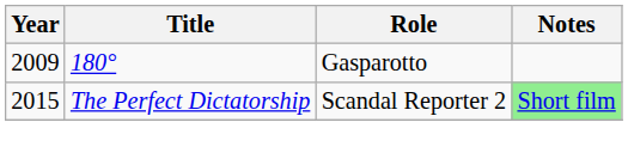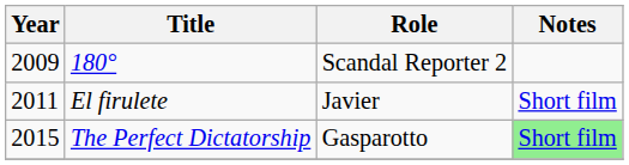 <table class="wikitable sortable">
 <tr>
 <th>Year</th>
 <th>Title</th>
 <th>Role</th>
 <th>Notes</th>
 </tr>
 <tr>
 <td>2009</td>
 <td><em><a href='#'>180°</a></em></td>
-<td>Gasparotto</td>
+<td>Scandal Reporter 2</td>
 <td></td>
+</tr>
+<tr>
+<td>2011</td>
+<td><em>El firulete</em></td>
+<td>Javier</td>
+<td><a href='#'>Short film</a></td>
 </tr>
 <tr>
 <td>2015</td>
 <td><em><a href='#'>The Perfect Dictatorship</a></em></td>
-<td>Scandal Reporter 2</td>
+<td>Gasparotto</td>
 <td style="background: lightgreen;"><a href='#'>Short film</a></td>
 </tr>
 <tr>
 </tr>
 </table>
